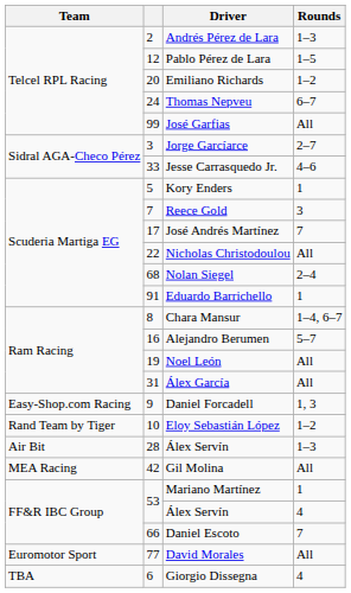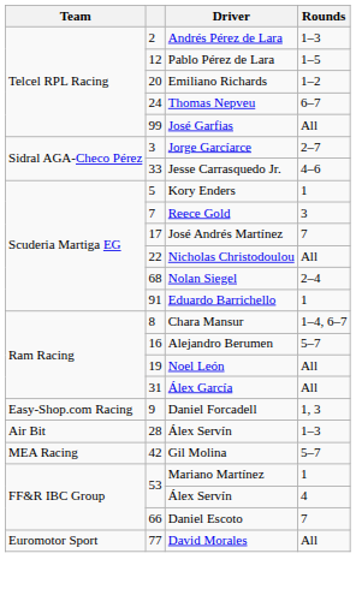 <table class="wikitable" style="font-size: 85%">
 <tr>
 <th>Team</th>
 <th></th>
 <th>Driver</th>
 <th>Rounds</th>
 </tr>
 <tr>
 <td rowspan=5> Telcel RPL Racing</td>
 <td>2</td>
 <td> <a href='#'>Andrés Pérez de Lara</a></td>
 <td>1–3</td>
 </tr>
 <tr>
 <td>12</td>
 <td> Pablo Pérez de Lara</td>
 <td>1–5</td>
 </tr>
 <tr>
 <td>20</td>
 <td> Emiliano Richards</td>
 <td>1–2</td>
 </tr>
 <tr>
 <td>24</td>
 <td> <a href='#'>Thomas Nepveu</a></td>
 <td>6–7</td>
 </tr>
 <tr>
 <td>99</td>
 <td> <a href='#'>José Garfias</a></td>
 <td>All</td>
 </tr>
 <tr>
 <td rowspan=2> Sidral AGA-<a href='#'>Checo Pérez</a></td>
 <td>3</td>
 <td> <a href='#'>Jorge Garcíarce</a></td>
 <td>2–7</td>
 </tr>
 <tr>
 <td>33</td>
 <td> Jesse Carrasquedo Jr.</td>
 <td>4–6</td>
 </tr>
 <tr>
 <td rowspan=6> Scuderia Martiga <a href='#'>EG</a></td>
 <td>5</td>
 <td> Kory Enders</td>
 <td>1</td>
 </tr>
 <tr>
 <td>7</td>
 <td> <a href='#'>Reece Gold</a></td>
 <td>3</td>
 </tr>
 <tr>
 <td>17</td>
 <td> José Andrés Martínez</td>
 <td>7</td>
 </tr>
 <tr>
 <td>22</td>
 <td> <a href='#'>Nicholas Christodoulou</a></td>
 <td>All</td>
 </tr>
 <tr>
 <td>68</td>
 <td> <a href='#'>Nolan Siegel</a></td>
 <td>2–4</td>
 </tr>
 <tr>
 <td>91</td>
 <td> <a href='#'>Eduardo Barrichello</a></td>
 <td>1</td>
 </tr>
 <tr>
 <td rowspan=4> Ram Racing</td>
 <td>8</td>
 <td> Chara Mansur</td>
 <td>1–4, 6–7</td>
 </tr>
 <tr>
 <td>16</td>
 <td> Alejandro Berumen</td>
 <td>5–7</td>
 </tr>
 <tr>
 <td>19</td>
 <td> <a href='#'>Noel León</a></td>
 <td>All</td>
 </tr>
 <tr>
 <td>31</td>
 <td> <a href='#'>Álex García</a></td>
 <td>All</td>
 </tr>
 <tr>
 <td>  Easy-Shop.com Racing</td>
 <td>9</td>
 <td> Daniel Forcadell</td>
 <td>1, 3</td>
 </tr>
 <tr>
-<td>  Rand Team by Tiger</td>
-<td>10</td>
-<td> <a href='#'>Eloy Sebastián López</a></td>
-<td>1–2</td>
-</tr>
-<tr>
 <td> Air Bit</td>
 <td>28</td>
 <td> Álex Servín</td>
 <td>1–3</td>
 </tr>
 <tr>
 <td> MEA Racing</td>
 <td>42</td>
 <td> Gil Molina</td>
-<td>All</td>
+<td>5–7</td>
 </tr>
 <tr>
 <td rowspan=3> FF&R IBC Group</td>
 <td rowspan=2>53</td>
 <td> Mariano Martínez</td>
 <td>1</td>
 </tr>
 <tr>
 <td>  Álex Servín</td>
 <td>4</td>
 </tr>
 <tr>
 <td>66</td>
 <td> Daniel Escoto</td>
 <td>7</td>
 </tr>
 <tr>
 <td> Euromotor Sport</td>
 <td>77</td>
 <td> <a href='#'>David Morales</a></td>
 <td>All</td>
 </tr>
-<tr>
-<td>TBA</td>
-<td>6</td>
-<td> Giorgio Dissegna</td>
-<td>4</td>
-</tr>
 </table>
